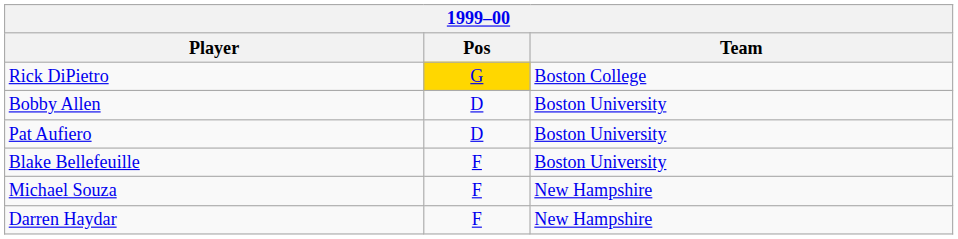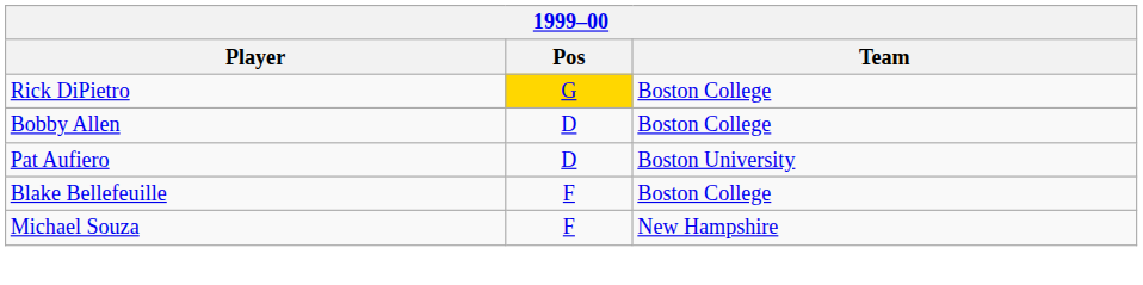 <table class="wikitable" width=95%>
 <tr>
 <th colspan=3><a href='#'>1999–00</a></th>
 </tr>
 <tr>
 <th>Player</th>
 <th>Pos</th>
 <th>Team</th>
 </tr>
 <tr>
 <td><a href='#'>Rick DiPietro</a></td>
 <td align=center style="background: gold;"><a href='#'>G</a></td>
 <td><a href='#'>Boston College</a></td>
 </tr>
 <tr>
 <td><a href='#'>Bobby Allen</a></td>
 <td align=center><a href='#'>D</a></td>
-<td><a href='#'>Boston University</a></td>
+<td><a href='#'>Boston College</a></td>
 </tr>
 <tr>
 <td><a href='#'>Pat Aufiero</a></td>
 <td align=center><a href='#'>D</a></td>
 <td><a href='#'>Boston University</a></td>
 </tr>
 <tr>
 <td><a href='#'>Blake Bellefeuille</a></td>
 <td align=center><a href='#'>F</a></td>
-<td><a href='#'>Boston University</a></td>
+<td><a href='#'>Boston College</a></td>
 </tr>
 <tr>
 <td><a href='#'>Michael Souza</a></td>
 <td align=center><a href='#'>F</a></td>
 <td><a href='#'>New Hampshire</a></td>
 </tr>
-<tr>
-<td><a href='#'>Darren Haydar</a></td>
-<td align=center><a href='#'>F</a></td>
-<td><a href='#'>New Hampshire</a></td>
-</tr>
 </table>
